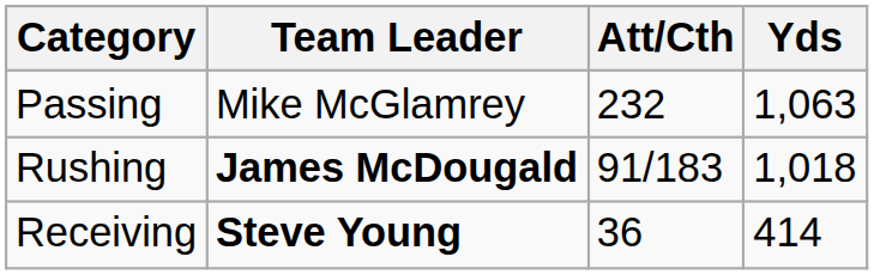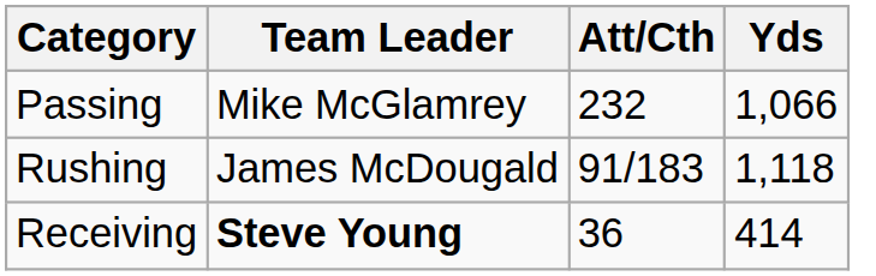 <table class="wikitable">
 <tr>
 <th>Category</th>
 <th>Team Leader</th>
 <th>Att/Cth</th>
 <th>Yds</th>
 </tr>
 <tr style="background: ##ddffdd;">
 <td>Passing</td>
 <td>Mike McGlamrey</td>
 <td>232</td>
-<td>1,063</td>
+<td>1,066</td>
 </tr>
 <tr style="background: ##ffdddd;">
 <td>Rushing</td>
-<td><strong>James McDougald</strong></td>
+<td>James McDougald</td>
 <td>91/183</td>
-<td>1,018</td>
+<td>1,118</td>
 </tr>
 <tr style="background: ##ddffdd;">
 <td>Receiving</td>
 <td><strong>Steve Young</strong></td>
 <td>36</td>
 <td>414</td>
 </tr>
 </table>
